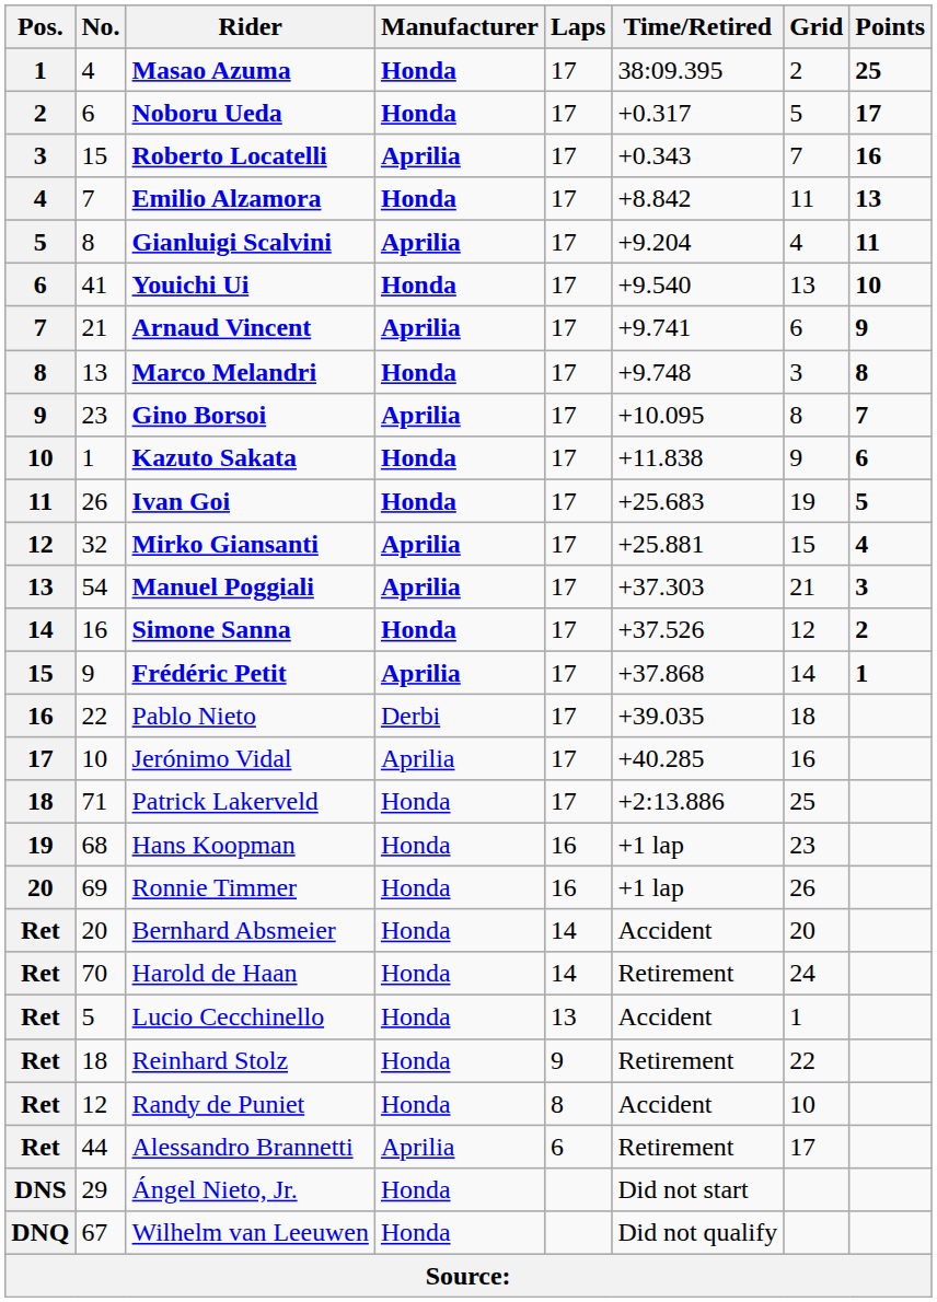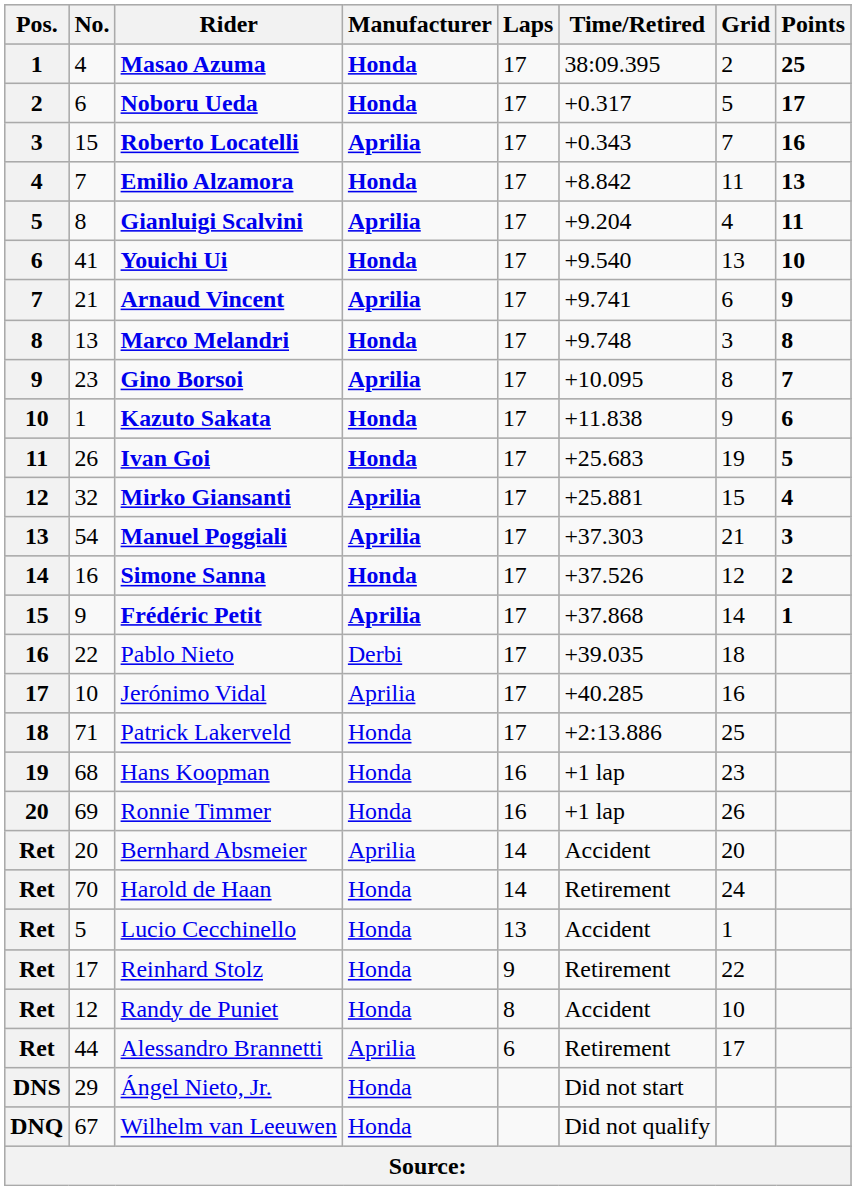 <table class="wikitable" style="font-size: 95%;">
 <tr>
 <th>Pos.</th>
 <th>No.</th>
 <th>Rider</th>
 <th>Manufacturer</th>
 <th>Laps</th>
 <th>Time/Retired</th>
 <th>Grid</th>
 <th>Points</th>
 </tr>
 <tr>
 <th>1</th>
 <td>4</td>
 <td> <strong><a href='#'>Masao Azuma</a></strong></td>
 <td><strong><a href='#'>Honda</a></strong></td>
 <td>17</td>
 <td>38:09.395</td>
 <td>2</td>
 <td><strong>25</strong></td>
 </tr>
 <tr>
 <th>2</th>
 <td>6</td>
 <td> <strong><a href='#'>Noboru Ueda</a></strong></td>
 <td><strong><a href='#'>Honda</a></strong></td>
 <td>17</td>
 <td>+0.317</td>
 <td>5</td>
 <td><strong>17</strong></td>
 </tr>
 <tr>
 <th>3</th>
 <td>15</td>
 <td> <strong><a href='#'>Roberto Locatelli</a></strong></td>
 <td><strong><a href='#'>Aprilia</a></strong></td>
 <td>17</td>
 <td>+0.343</td>
 <td>7</td>
 <td><strong>16</strong></td>
 </tr>
 <tr>
 <th>4</th>
 <td>7</td>
 <td> <strong><a href='#'>Emilio Alzamora</a></strong></td>
 <td><strong><a href='#'>Honda</a></strong></td>
 <td>17</td>
 <td>+8.842</td>
 <td>11</td>
 <td><strong>13</strong></td>
 </tr>
 <tr>
 <th>5</th>
 <td>8</td>
 <td> <strong><a href='#'>Gianluigi Scalvini</a></strong></td>
 <td><strong><a href='#'>Aprilia</a></strong></td>
 <td>17</td>
 <td>+9.204</td>
 <td>4</td>
 <td><strong>11</strong></td>
 </tr>
 <tr>
 <th>6</th>
 <td>41</td>
 <td> <strong><a href='#'>Youichi Ui</a></strong></td>
 <td><strong><a href='#'>Honda</a></strong></td>
 <td>17</td>
 <td>+9.540</td>
 <td>13</td>
 <td><strong>10</strong></td>
 </tr>
 <tr>
 <th>7</th>
 <td>21</td>
 <td> <strong><a href='#'>Arnaud Vincent</a></strong></td>
 <td><strong><a href='#'>Aprilia</a></strong></td>
 <td>17</td>
 <td>+9.741</td>
 <td>6</td>
 <td><strong>9</strong></td>
 </tr>
 <tr>
 <th>8</th>
 <td>13</td>
 <td> <strong><a href='#'>Marco Melandri</a></strong></td>
 <td><strong><a href='#'>Honda</a></strong></td>
 <td>17</td>
 <td>+9.748</td>
 <td>3</td>
 <td><strong>8</strong></td>
 </tr>
 <tr>
 <th>9</th>
 <td>23</td>
 <td> <strong><a href='#'>Gino Borsoi</a></strong></td>
 <td><strong><a href='#'>Aprilia</a></strong></td>
 <td>17</td>
 <td>+10.095</td>
 <td>8</td>
 <td><strong>7</strong></td>
 </tr>
 <tr>
 <th>10</th>
 <td>1</td>
 <td> <strong><a href='#'>Kazuto Sakata</a></strong></td>
 <td><strong><a href='#'>Honda</a></strong></td>
 <td>17</td>
 <td>+11.838</td>
 <td>9</td>
 <td><strong>6</strong></td>
 </tr>
 <tr>
 <th>11</th>
 <td>26</td>
 <td> <strong><a href='#'>Ivan Goi</a></strong></td>
 <td><strong><a href='#'>Honda</a></strong></td>
 <td>17</td>
 <td>+25.683</td>
 <td>19</td>
 <td><strong>5</strong></td>
 </tr>
 <tr>
 <th>12</th>
 <td>32</td>
 <td> <strong><a href='#'>Mirko Giansanti</a></strong></td>
 <td><strong><a href='#'>Aprilia</a></strong></td>
 <td>17</td>
 <td>+25.881</td>
 <td>15</td>
 <td><strong>4</strong></td>
 </tr>
 <tr>
 <th>13</th>
 <td>54</td>
 <td> <strong><a href='#'>Manuel Poggiali</a></strong></td>
 <td><strong><a href='#'>Aprilia</a></strong></td>
 <td>17</td>
 <td>+37.303</td>
 <td>21</td>
 <td><strong>3</strong></td>
 </tr>
 <tr>
 <th>14</th>
 <td>16</td>
 <td> <strong><a href='#'>Simone Sanna</a></strong></td>
 <td><strong><a href='#'>Honda</a></strong></td>
 <td>17</td>
 <td>+37.526</td>
 <td>12</td>
 <td><strong>2</strong></td>
 </tr>
 <tr>
 <th>15</th>
 <td>9</td>
 <td> <strong><a href='#'>Frédéric Petit</a></strong></td>
 <td><strong><a href='#'>Aprilia</a></strong></td>
 <td>17</td>
 <td>+37.868</td>
 <td>14</td>
 <td><strong>1</strong></td>
 </tr>
 <tr>
 <th>16</th>
 <td>22</td>
 <td> <a href='#'>Pablo Nieto</a></td>
 <td><a href='#'>Derbi</a></td>
 <td>17</td>
 <td>+39.035</td>
 <td>18</td>
 <td></td>
 </tr>
 <tr>
 <th>17</th>
 <td>10</td>
 <td> <a href='#'>Jerónimo Vidal</a></td>
 <td><a href='#'>Aprilia</a></td>
 <td>17</td>
 <td>+40.285</td>
 <td>16</td>
 <td></td>
 </tr>
 <tr>
 <th>18</th>
 <td>71</td>
 <td> <a href='#'>Patrick Lakerveld</a></td>
 <td><a href='#'>Honda</a></td>
 <td>17</td>
 <td>+2:13.886</td>
 <td>25</td>
 <td></td>
 </tr>
 <tr>
 <th>19</th>
 <td>68</td>
 <td> <a href='#'>Hans Koopman</a></td>
 <td><a href='#'>Honda</a></td>
 <td>16</td>
 <td>+1 lap</td>
 <td>23</td>
 <td></td>
 </tr>
 <tr>
 <th>20</th>
 <td>69</td>
 <td> <a href='#'>Ronnie Timmer</a></td>
 <td><a href='#'>Honda</a></td>
 <td>16</td>
 <td>+1 lap</td>
 <td>26</td>
 <td></td>
 </tr>
 <tr>
 <th>Ret</th>
 <td>20</td>
 <td> <a href='#'>Bernhard Absmeier</a></td>
-<td><a href='#'>Honda</a></td>
+<td><a href='#'>Aprilia</a></td>
 <td>14</td>
 <td>Accident</td>
 <td>20</td>
 <td></td>
 </tr>
 <tr>
 <th>Ret</th>
 <td>70</td>
 <td> <a href='#'>Harold de Haan</a></td>
 <td><a href='#'>Honda</a></td>
 <td>14</td>
 <td>Retirement</td>
 <td>24</td>
 <td></td>
 </tr>
 <tr>
 <th>Ret</th>
 <td>5</td>
 <td> <a href='#'>Lucio Cecchinello</a></td>
 <td><a href='#'>Honda</a></td>
 <td>13</td>
 <td>Accident</td>
 <td>1</td>
 <td></td>
 </tr>
 <tr>
 <th>Ret</th>
-<td>18</td>
+<td>17</td>
 <td> <a href='#'>Reinhard Stolz</a></td>
 <td><a href='#'>Honda</a></td>
 <td>9</td>
 <td>Retirement</td>
 <td>22</td>
 <td></td>
 </tr>
 <tr>
 <th>Ret</th>
 <td>12</td>
 <td> <a href='#'>Randy de Puniet</a></td>
 <td><a href='#'>Honda</a></td>
 <td>8</td>
 <td>Accident</td>
 <td>10</td>
 <td></td>
 </tr>
 <tr>
 <th>Ret</th>
 <td>44</td>
 <td> <a href='#'>Alessandro Brannetti</a></td>
 <td><a href='#'>Aprilia</a></td>
 <td>6</td>
 <td>Retirement</td>
 <td>17</td>
 <td></td>
 </tr>
 <tr>
 <th>DNS</th>
 <td>29</td>
 <td> <a href='#'>Ángel Nieto, Jr.</a></td>
 <td><a href='#'>Honda</a></td>
 <td></td>
 <td>Did not start</td>
 <td></td>
 <td></td>
 </tr>
 <tr>
 <th>DNQ</th>
 <td>67</td>
 <td> <a href='#'>Wilhelm van Leeuwen</a></td>
 <td><a href='#'>Honda</a></td>
 <td></td>
 <td>Did not qualify</td>
 <td></td>
 <td></td>
 </tr>
 <tr>
 <th colspan=8>Source: </th>
 </tr>
 </table>
